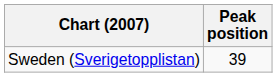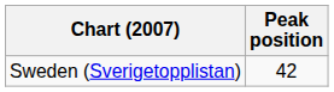 <table class="wikitable">
 <tr>
 <th>Chart (2007)</th>
 <th>Peak<br>position</th>
 </tr>
 <tr>
 <td>Sweden (<a href='#'>Sverigetopplistan</a>)</td>
-<td align="center">39</td>
+<td align="center">42</td>
 </tr>
 </table>
